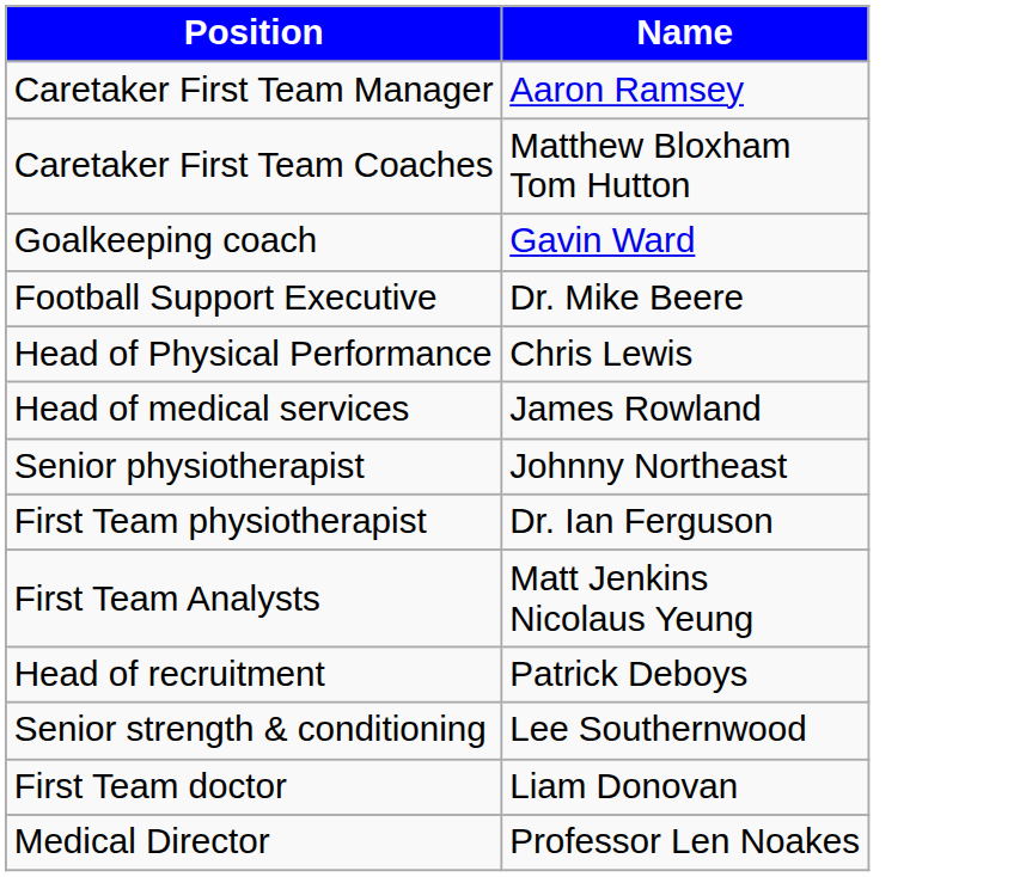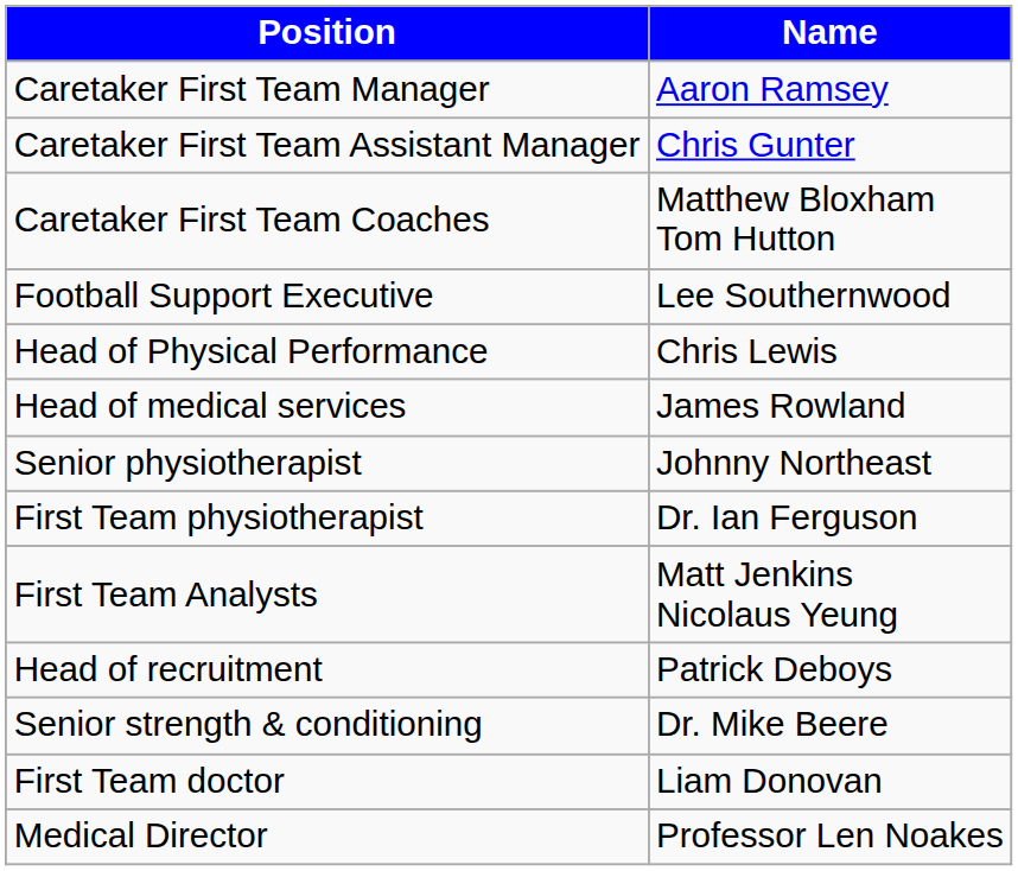 <table class="wikitable">
 <tr>
 <th style="background:#00f; color:#fff;" scope="col">Position</th>
 <th style="background:#00f; color:#fff;" scope="col">Name</th>
 </tr>
 <tr>
 <td>Caretaker First Team Manager</td>
 <td><a href='#'>Aaron Ramsey</a></td>
 </tr>
 <tr>
+<td>Caretaker First Team Assistant Manager</td>
+<td><a href='#'>Chris Gunter</a></td>
+</tr>
+<tr>
 <td>Caretaker First Team Coaches</td>
 <td>Matthew Bloxham <br> Tom Hutton</td>
 </tr>
 <tr>
-<td>Goalkeeping coach</td>
-<td><a href='#'>Gavin Ward</a></td>
-</tr>
-<tr>
 <td>Football Support Executive</td>
-<td>Dr. Mike Beere</td>
+<td>Lee Southernwood</td>
 </tr>
 <tr>
 <td>Head of Physical Performance</td>
 <td>Chris Lewis</td>
 </tr>
 <tr>
 <td>Head of medical services</td>
 <td>James Rowland</td>
 </tr>
 <tr>
 <td>Senior physiotherapist</td>
 <td>Johnny Northeast</td>
 </tr>
 <tr>
 <td>First Team physiotherapist</td>
 <td>Dr. Ian Ferguson</td>
 </tr>
 <tr>
 <td>First Team Analysts</td>
 <td>Matt Jenkins <br> Nicolaus Yeung</td>
 </tr>
 <tr>
 <td>Head of recruitment</td>
 <td>Patrick Deboys</td>
 </tr>
 <tr>
 <td>Senior strength & conditioning</td>
-<td>Lee Southernwood</td>
+<td>Dr. Mike Beere</td>
 </tr>
 <tr>
 <td>First Team doctor</td>
 <td>Liam Donovan</td>
 </tr>
 <tr>
 <td>Medical Director</td>
 <td>Professor Len Noakes</td>
 </tr>
 </table>
